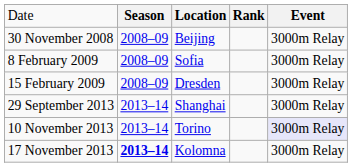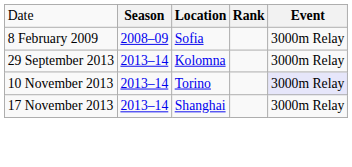 <table class="wikitable sortable" style="font-size:90%" style="text-align:center">
 <tr>
 <td>Date</td>
 <th>Season</th>
 <th>Location</th>
 <th>Rank</th>
 <th>Event</th>
 </tr>
 <tr>
-<td>30 November 2008</td>
-<td><a href='#'>2008–09</a></td>
-<td><a href='#'>Beijing</a></td>
-<td></td>
-<td>3000m Relay</td>
-</tr>
-<tr>
 <td>8 February 2009</td>
 <td><a href='#'>2008–09</a></td>
 <td><a href='#'>Sofia</a></td>
 <td></td>
 <td>3000m Relay</td>
 </tr>
 <tr>
-<td>15 February 2009</td>
-<td><a href='#'>2008–09</a></td>
-<td><a href='#'>Dresden</a></td>
-<td></td>
-<td>3000m Relay</td>
-</tr>
-<tr>
 <td>29 September 2013</td>
 <td><a href='#'>2013–14</a></td>
-<td><a href='#'>Shanghai</a></td>
+<td><a href='#'>Kolomna</a></td>
 <td></td>
 <td>3000m Relay</td>
 </tr>
 <tr>
 <td>10 November 2013</td>
 <td><a href='#'>2013–14</a></td>
 <td><a href='#'>Torino</a></td>
 <td></td>
 <td style="background: lavender;">3000m Relay</td>
 </tr>
 <tr>
 <td>17 November 2013</td>
-<td><strong><a href='#'>2013–14</a></strong></td>
-<td><a href='#'>Kolomna</a></td>
+<td><a href='#'>2013–14</a></td>
+<td><a href='#'>Shanghai</a></td>
 <td></td>
 <td>3000m Relay</td>
 </tr>
 </table>
